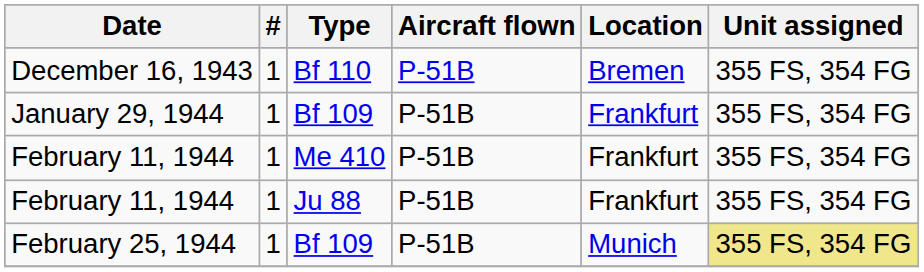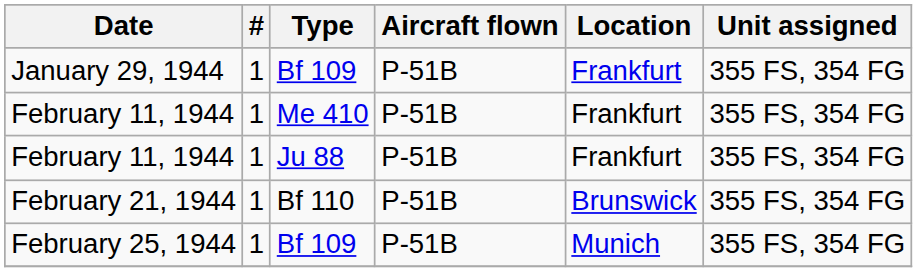 <table class="wikitable">
 <tr>
 <th>Date</th>
 <th>#</th>
 <th>Type</th>
 <th>Aircraft flown</th>
 <th>Location</th>
 <th>Unit assigned</th>
-</tr>
-<tr>
-<td>December 16, 1943</td>
-<td>1</td>
-<td><a href='#'>Bf 110</a></td>
-<td><a href='#'>P-51B</a></td>
-<td><a href='#'>Bremen</a></td>
-<td>355 FS, 354 FG</td>
 </tr>
 <tr>
 <td>January 29, 1944</td>
 <td>1</td>
 <td><a href='#'>Bf 109</a></td>
 <td>P-51B</td>
 <td><a href='#'>Frankfurt</a></td>
 <td>355 FS, 354 FG</td>
 </tr>
 <tr>
 <td>February 11, 1944</td>
 <td>1</td>
 <td><a href='#'>Me 410</a></td>
 <td>P-51B</td>
 <td>Frankfurt</td>
 <td>355 FS, 354 FG</td>
 </tr>
 <tr>
 <td>February 11, 1944</td>
 <td>1</td>
 <td><a href='#'>Ju 88</a></td>
 <td>P-51B</td>
 <td>Frankfurt</td>
 <td>355 FS, 354 FG</td>
 </tr>
 <tr>
+<td>February 21, 1944</td>
+<td>1</td>
+<td>Bf 110</td>
+<td>P-51B</td>
+<td><a href='#'>Brunswick</a></td>
+<td>355 FS, 354 FG</td>
+</tr>
+<tr>
 <td>February 25, 1944</td>
 <td>1</td>
 <td><a href='#'>Bf 109</a></td>
 <td>P-51B</td>
 <td><a href='#'>Munich</a></td>
-<td style="background: khaki;">355 FS, 354 FG</td>
+<td>355 FS, 354 FG</td>
 </tr>
 <tr>
 </tr>
 </table>
